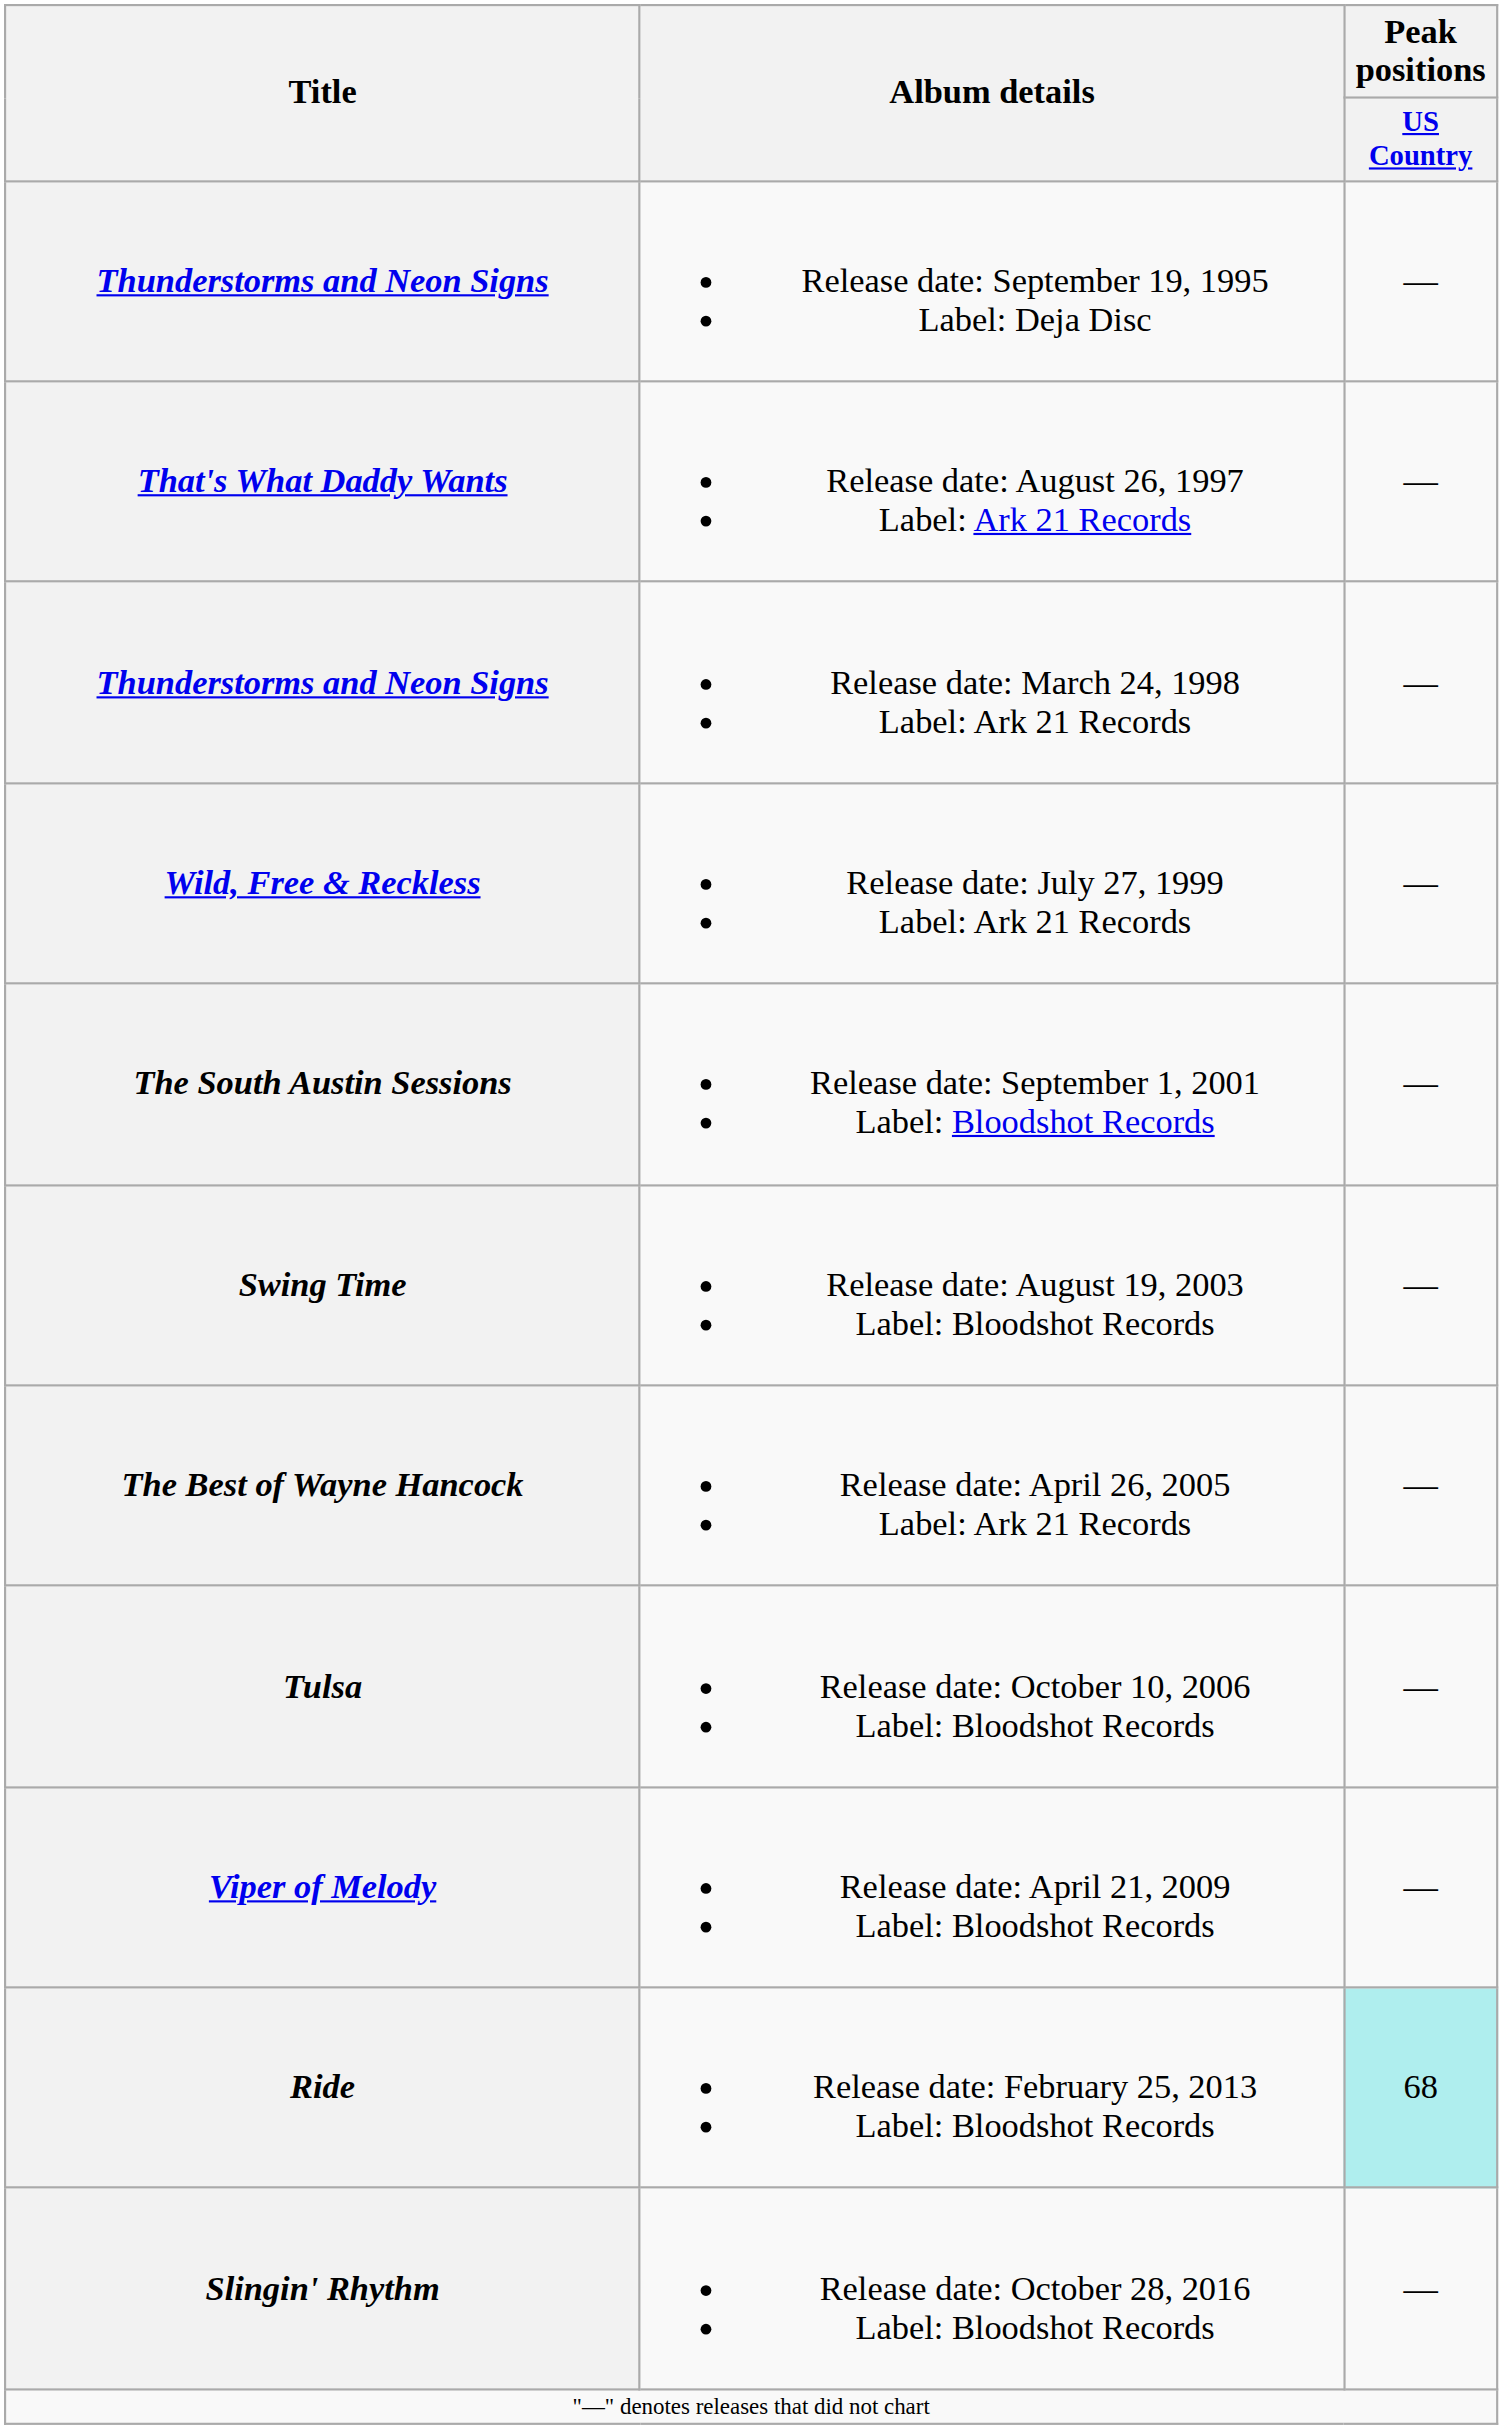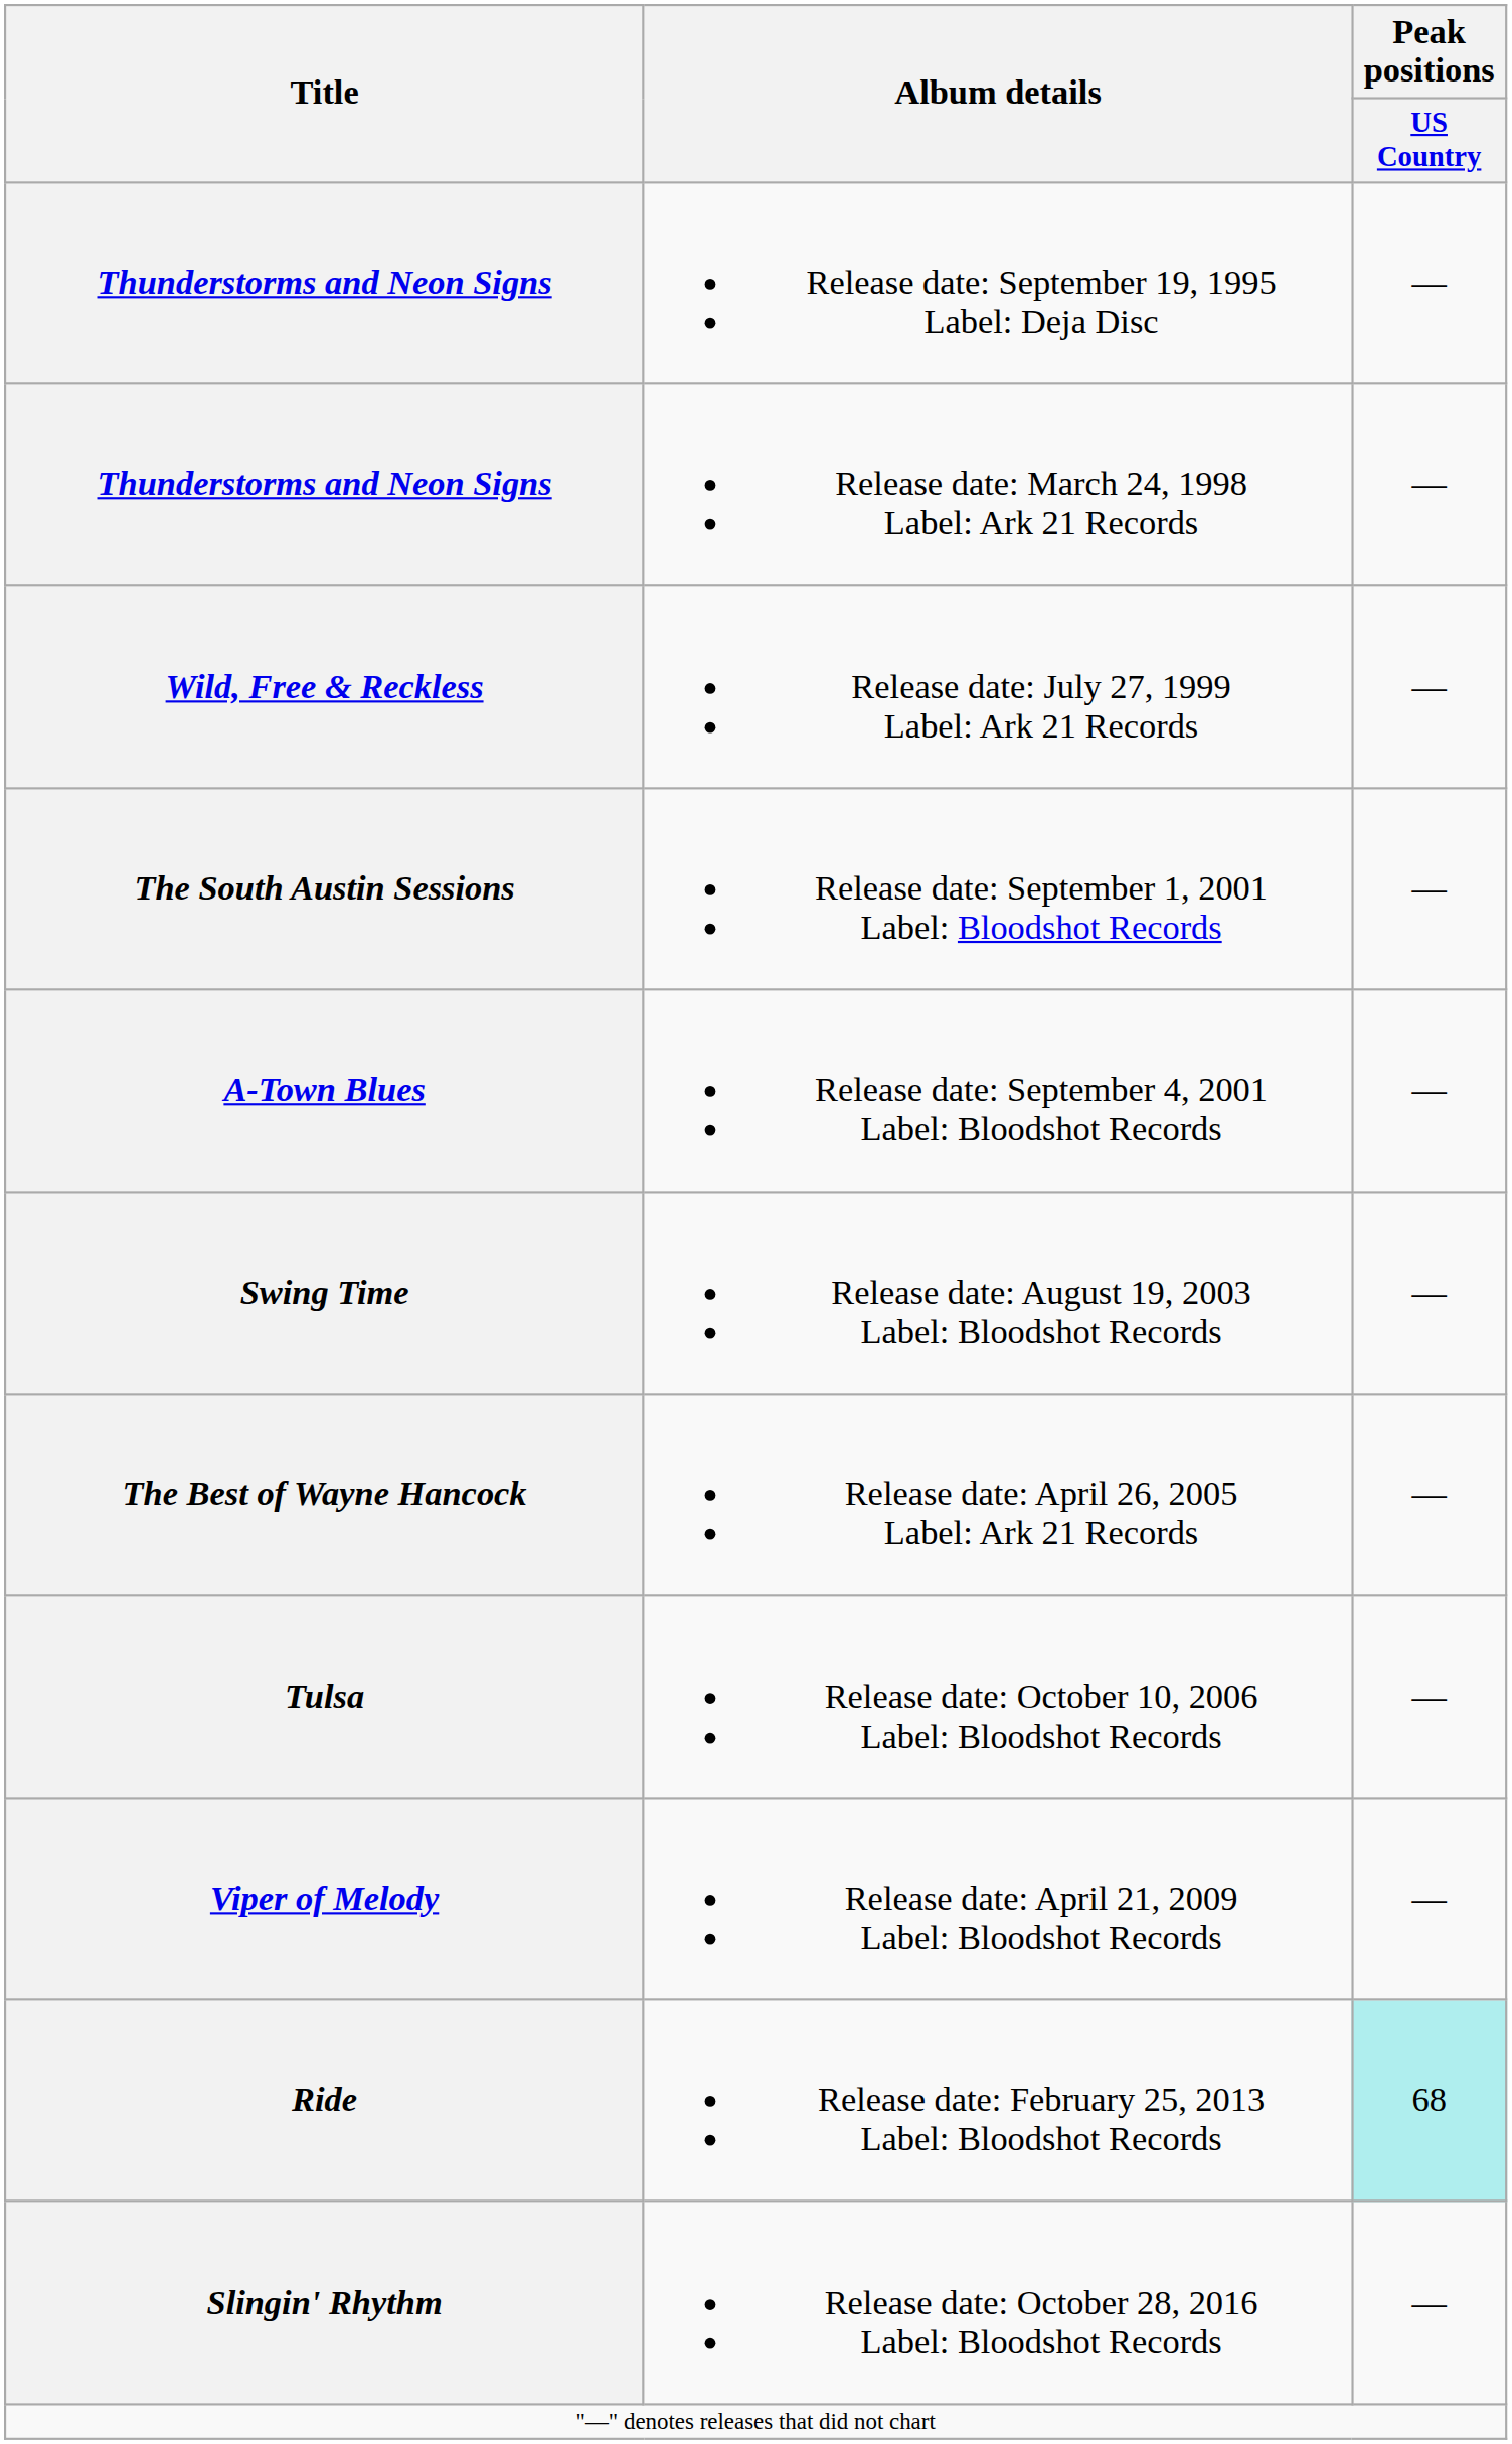 <table class="wikitable plainrowheaders" style="text-align:center;">
 <tr>
 <th rowspan="2" style="width:18em;">Title</th>
 <th rowspan="2" style="width:20em;">Album details</th>
 <th colspan="1">Peak positions</th>
 </tr>
 <tr style="font-size:smaller;">
 <th width="65"><a href='#'>US Country</a></th>
 </tr>
 <tr>
 <th scope="row"><em><a href='#'>Thunderstorms and Neon Signs</a></em></th>
 <td><br><ul><li>Release date: September 19, 1995</li><li>Label: Deja Disc</li></ul></td>
 <td>—</td>
 </tr>
 <tr>
-<th scope="row"><em><a href='#'>That's What Daddy Wants</a></em></th>
-<td><br><ul><li>Release date: August 26, 1997</li><li>Label: <a href='#'>Ark 21 Records</a></li></ul></td>
-<td>—</td>
-</tr>
-<tr>
 <th scope="row"><em><a href='#'>Thunderstorms and Neon Signs</a></em></th>
 <td><br><ul><li>Release date: March 24, 1998</li><li>Label: Ark 21 Records</li></ul></td>
 <td>—</td>
 </tr>
 <tr>
 <th scope="row"><em><a href='#'>Wild, Free & Reckless</a></em></th>
 <td><br><ul><li>Release date: July 27, 1999</li><li>Label: Ark 21 Records</li></ul></td>
 <td>—</td>
 </tr>
 <tr>
 <th scope="row"><em>The South Austin Sessions</em></th>
 <td><br><ul><li>Release date: September 1, 2001</li><li>Label: <a href='#'>Bloodshot Records</a></li></ul></td>
+<td>—</td>
+</tr>
+<tr>
+<th scope="row"><em><a href='#'>A-Town Blues</a></em></th>
+<td><br><ul><li>Release date: September 4, 2001</li><li>Label: Bloodshot Records</li></ul></td>
 <td>—</td>
 </tr>
 <tr>
 <th scope="row"><em>Swing Time</em></th>
 <td><br><ul><li>Release date: August 19, 2003</li><li>Label: Bloodshot Records</li></ul></td>
 <td>—</td>
 </tr>
 <tr>
 <th scope="row"><em>The Best of Wayne Hancock</em></th>
 <td><br><ul><li>Release date: April 26, 2005</li><li>Label: Ark 21 Records</li></ul></td>
 <td>—</td>
 </tr>
 <tr>
 <th scope="row"><em>Tulsa</em></th>
 <td><br><ul><li>Release date: October 10, 2006</li><li>Label: Bloodshot Records</li></ul></td>
 <td>—</td>
 </tr>
 <tr>
 <th scope="row"><em><a href='#'>Viper of Melody</a></em></th>
 <td><br><ul><li>Release date: April 21, 2009</li><li>Label: Bloodshot Records</li></ul></td>
 <td>—</td>
 </tr>
 <tr>
 <th scope="row"><em>Ride</em></th>
 <td><br><ul><li>Release date: February 25, 2013</li><li>Label: Bloodshot Records</li></ul></td>
 <td style="background: paleturquoise;">68</td>
 </tr>
 <tr>
 <th scope="row"><em>Slingin' Rhythm</em></th>
 <td><br><ul><li>Release date: October 28, 2016</li><li>Label: Bloodshot Records</li></ul></td>
 <td>—</td>
 </tr>
 <tr>
 <td colspan="3" style="font-size:8pt">"—" denotes releases that did not chart</td>
 </tr>
 </table>
